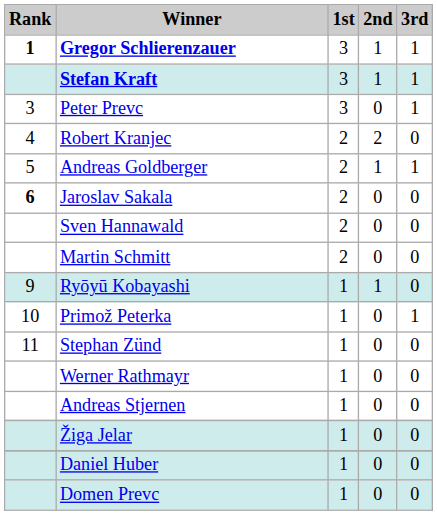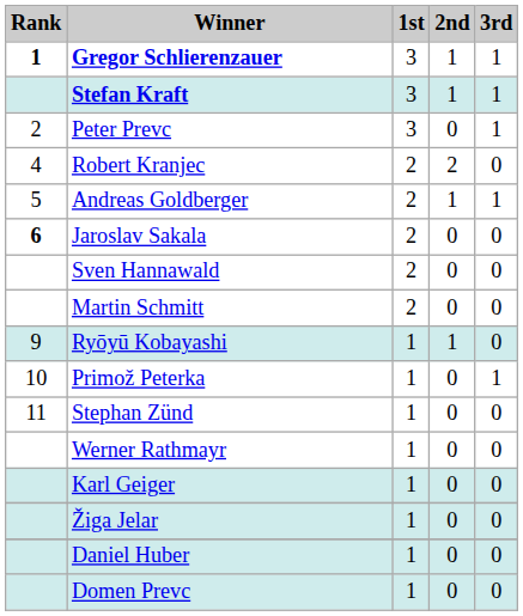 <table class="wikitable plainrowheaders" style="background:#fff; font-size:86%; line-height:16px; border:grey solid 1px; border-collapse:collapse;">
 <tr>
 <th style="background:#ccc;">Rank</th>
 <th style="background:#ccc;" width="200">Winner</th>
 <th style="background:#ccc;" width="14">1st</th>
 <th style="background:#ccc;" width="14">2nd</th>
 <th style="background:#ccc;" width="14">3rd</th>
 </tr>
 <tr align=center>
 <td align=center><strong>1</strong></td>
 <td align=left> <strong><a href='#'>Gregor Schlierenzauer</a></strong></td>
 <td>3</td>
 <td>1</td>
 <td>1</td>
 </tr>
 <tr bgcolor=#CFECEC align=center>
 <td align=center></td>
 <td align=left> <strong><a href='#'>Stefan Kraft</a></strong></td>
 <td>3</td>
 <td>1</td>
 <td>1</td>
 </tr>
 <tr align=center>
-<td align=center>3</td>
+<td align=center>2</td>
 <td align=left> <a href='#'>Peter Prevc</a></td>
 <td>3</td>
 <td>0</td>
 <td>1</td>
 </tr>
 <tr align=center>
 <td align=center>4</td>
 <td align=left> <a href='#'>Robert Kranjec</a></td>
 <td>2</td>
 <td>2</td>
 <td>0</td>
 </tr>
 <tr align=center>
 <td align=center>5</td>
 <td align=left> <a href='#'>Andreas Goldberger</a></td>
 <td>2</td>
 <td>1</td>
 <td>1</td>
 </tr>
 <tr align=center>
 <td align=center><strong>6</strong></td>
 <td align=left> <a href='#'>Jaroslav Sakala</a></td>
 <td>2</td>
 <td>0</td>
 <td>0</td>
 </tr>
 <tr align=center>
 <td align=center></td>
 <td align=left> <a href='#'>Sven Hannawald</a></td>
 <td>2</td>
 <td>0</td>
 <td>0</td>
 </tr>
 <tr align=center>
 <td align=center></td>
 <td align=left> <a href='#'>Martin Schmitt</a></td>
 <td>2</td>
 <td>0</td>
 <td>0</td>
 </tr>
 <tr bgcolor=#CFECEC align=center>
 <td align=center>9</td>
 <td align=left> <a href='#'>Ryōyū Kobayashi</a></td>
 <td>1</td>
 <td>1</td>
 <td>0</td>
 </tr>
 <tr align=center>
 <td align=center>10</td>
 <td align=left> <a href='#'>Primož Peterka</a></td>
 <td>1</td>
 <td>0</td>
 <td>1</td>
 </tr>
 <tr align=center>
 <td align=center>11</td>
 <td align=left> <a href='#'>Stephan Zünd</a></td>
 <td>1</td>
 <td>0</td>
 <td>0</td>
 </tr>
 <tr align=center>
 <td align=center></td>
 <td align=left> <a href='#'>Werner Rathmayr</a></td>
 <td>1</td>
 <td>0</td>
 <td>0</td>
 </tr>
-<tr align=center>
+<tr bgcolor=#CFECEC align=center>
 <td align=center></td>
-<td align=left> <a href='#'>Andreas Stjernen</a></td>
+<td align=left> <a href='#'>Karl Geiger</a></td>
 <td>1</td>
 <td>0</td>
 <td>0</td>
 </tr>
 <tr>
 </tr>
 <tr bgcolor=#CFECEC align=center>
 <td align=center></td>
 <td align=left> <a href='#'>Žiga Jelar</a></td>
 <td>1</td>
 <td>0</td>
 <td>0</td>
 </tr>
 <tr>
 </tr>
 <tr bgcolor=#CFECEC align=center>
 <td align=center></td>
 <td align=left> <a href='#'>Daniel Huber</a></td>
 <td>1</td>
 <td>0</td>
 <td>0</td>
 </tr>
 <tr bgcolor=#CFECEC align=center>
 <td align=center></td>
 <td align=left> <a href='#'>Domen Prevc</a></td>
 <td>1</td>
 <td>0</td>
 <td>0</td>
 </tr>
 </table>
